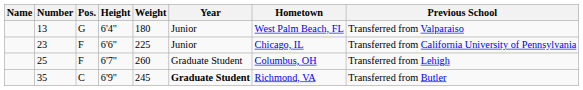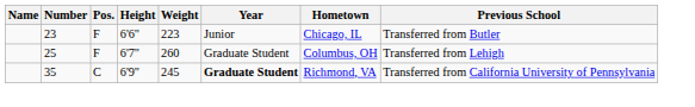 <table class="wikitable sortable" border="1">
 <tr>
 <th>Name</th>
 <th>Number</th>
 <th>Pos.</th>
 <th>Height</th>
 <th>Weight</th>
 <th>Year</th>
 <th>Hometown</th>
 <th class="unsortable">Previous School</th>
 </tr>
 <tr>
 <td></td>
-<td>13</td>
-<td>G</td>
-<td>6'4"</td>
-<td>180</td>
-<td>Junior</td>
-<td><a href='#'>West Palm Beach, FL</a></td>
-<td>Transferred from <a href='#'>Valparaiso</a></td>
-</tr>
-<tr>
-<td></td>
 <td>23</td>
 <td>F</td>
 <td>6'6"</td>
-<td>225</td>
+<td>223</td>
 <td>Junior</td>
 <td><a href='#'>Chicago, IL</a></td>
-<td>Transferred from <a href='#'>California University of Pennsylvania</a></td>
+<td>Transferred from <a href='#'>Butler</a></td>
 </tr>
 <tr>
 <td></td>
 <td>25</td>
 <td>F</td>
 <td>6'7"</td>
 <td>260</td>
 <td>Graduate Student</td>
 <td><a href='#'>Columbus, OH</a></td>
 <td>Transferred from <a href='#'>Lehigh</a></td>
 </tr>
 <tr>
 <td></td>
 <td>35</td>
 <td>C</td>
 <td>6'9"</td>
 <td>245</td>
 <td><strong>Graduate Student</strong></td>
 <td><a href='#'>Richmond, VA</a></td>
-<td>Transferred from <a href='#'>Butler</a></td>
+<td>Transferred from <a href='#'>California University of Pennsylvania</a></td>
 </tr>
 </table>
